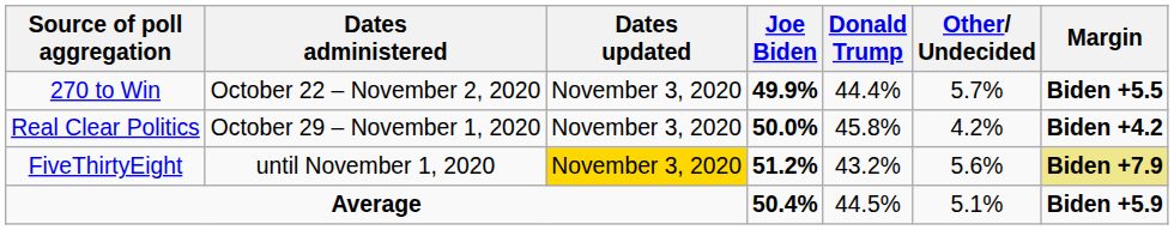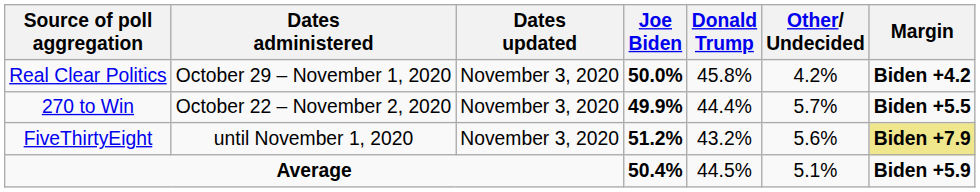 <table class="wikitable sortable" style="text-align:center;font-size:90%;line-height:17px">
 <tr>
 <th>Source of poll<br>aggregation</th>
 <th>Dates<br> administered</th>
 <th>Dates<br> updated</th>
 <th class="unsortable"><a href='#'>Joe<br>Biden</a><br><small></small></th>
 <th class="unsortable"><a href='#'>Donald<br>Trump</a><br><small></small></th>
 <th class="unsortable"><a href='#'>Other</a>/<br>Undecided<br></th>
 <th>Margin</th>
 </tr>
 <tr>
+<td><a href='#'>Real Clear Politics</a></td>
+<td>October 29 – November 1, 2020</td>
+<td>November 3, 2020</td>
+<td><strong>50.0%</strong></td>
+<td>45.8%</td>
+<td>4.2%</td>
+<td><strong>Biden +4.2</strong></td>
+</tr>
+<tr>
 <td><a href='#'>270 to Win</a></td>
 <td>October 22 – November 2, 2020</td>
 <td>November 3, 2020</td>
 <td><strong>49.9%</strong></td>
 <td>44.4%</td>
 <td>5.7%</td>
 <td><strong>Biden +5.5</strong></td>
 </tr>
 <tr>
-<td><a href='#'>Real Clear Politics</a></td>
-<td>October 29 – November 1, 2020</td>
-<td>November 3, 2020</td>
-<td><strong>50.0%</strong></td>
-<td>45.8%</td>
-<td>4.2%</td>
-<td><strong>Biden +4.2</strong></td>
-</tr>
-<tr>
 <td><a href='#'>FiveThirtyEight</a></td>
 <td>until November 1, 2020</td>
-<td style="background: gold;">November 3, 2020</td>
+<td>November 3, 2020</td>
 <td><strong>51.2%</strong></td>
 <td>43.2%</td>
 <td>5.6%</td>
 <td style="background: khaki;"><strong>Biden +7.9</strong></td>
 </tr>
 <tr>
 <td colspan="3"><strong>Average</strong></td>
 <td><strong>50.4%</strong></td>
 <td>44.5%</td>
 <td>5.1%</td>
 <td><strong>Biden +5.9</strong></td>
 </tr>
 </table>
